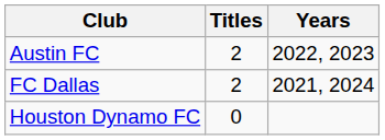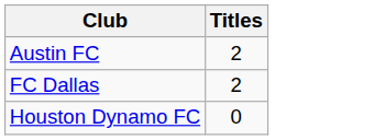 <table class="wikitable">
 <tr>
 <th>Club</th>
 <th>Titles</th>
-<th>Years</th>
 </tr>
 <tr>
 <td><a href='#'>Austin FC</a></td>
 <td align=center>2</td>
-<td align=right>2022, 2023</td>
 </tr>
 <tr>
 <td><a href='#'>FC Dallas</a></td>
 <td align=center>2</td>
-<td align=right>2021, 2024</td>
 </tr>
 <tr>
 <td><a href='#'>Houston Dynamo FC</a></td>
 <td align=center>0</td>
-<td align=right></td>
 </tr>
 </table>
